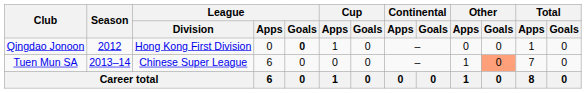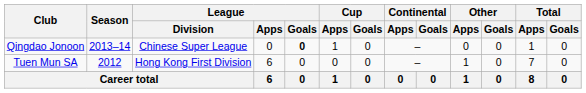 <table class="wikitable" style="text-align: center">
 <tr>
 <th rowspan="2">Club</th>
 <th rowspan="2">Season</th>
 <th colspan="3">League</th>
 <th colspan="2">Cup</th>
 <th colspan="2">Continental</th>
 <th colspan="2">Other</th>
 <th colspan="2">Total</th>
 </tr>
 <tr>
 <th>Division</th>
 <th>Apps</th>
 <th>Goals</th>
 <th>Apps</th>
 <th>Goals</th>
 <th>Apps</th>
 <th>Goals</th>
 <th>Apps</th>
 <th>Goals</th>
 <th>Apps</th>
 <th>Goals</th>
 </tr>
 <tr>
 <td><a href='#'>Qingdao Jonoon</a></td>
-<td><a href='#'>2012</a></td>
-<td><a href='#'>Hong Kong First Division</a></td>
+<td><a href='#'>2013–14</a></td>
+<td><a href='#'>Chinese Super League</a></td>
 <td>0</td>
 <td><strong>0</strong></td>
 <td>1</td>
 <td>0</td>
 <td colspan="2">–</td>
 <td>0</td>
 <td>0</td>
 <td>1</td>
 <td>0</td>
 </tr>
 <tr>
 <td><a href='#'>Tuen Mun SA</a></td>
-<td><a href='#'>2013–14</a></td>
-<td><a href='#'>Chinese Super League</a></td>
+<td><a href='#'>2012</a></td>
+<td><a href='#'>Hong Kong First Division</a></td>
 <td>6</td>
 <td>0</td>
 <td>0</td>
 <td>0</td>
 <td colspan="2">–</td>
 <td>1</td>
-<td style="background: lightsalmon;">0</td>
+<td>0</td>
 <td>7</td>
 <td>0</td>
 </tr>
 <tr>
 <th colspan=3>Career total</th>
 <th>6</th>
 <th>0</th>
 <th>1</th>
 <th>0</th>
 <th>0</th>
 <th>0</th>
 <th>1</th>
 <th>0</th>
 <th>8</th>
 <th>0</th>
 </tr>
 </table>
